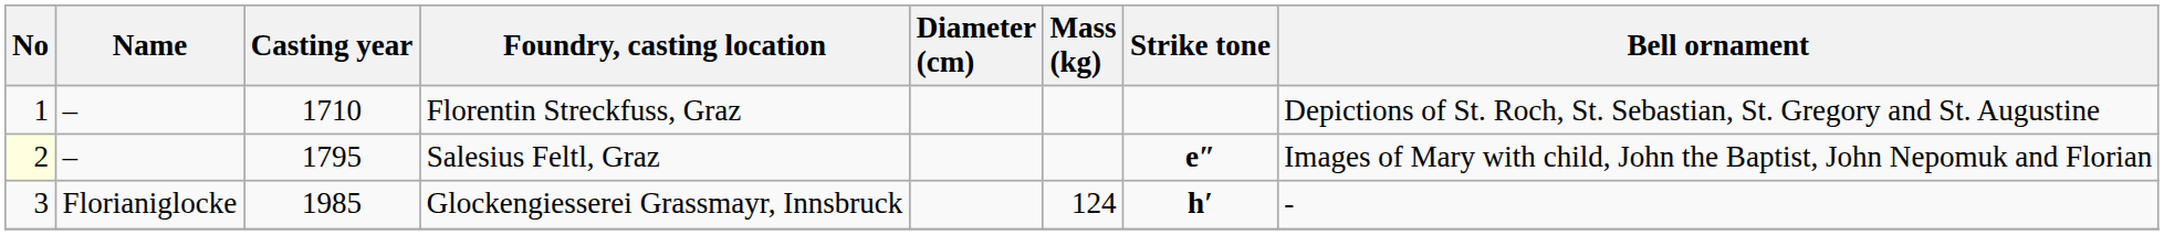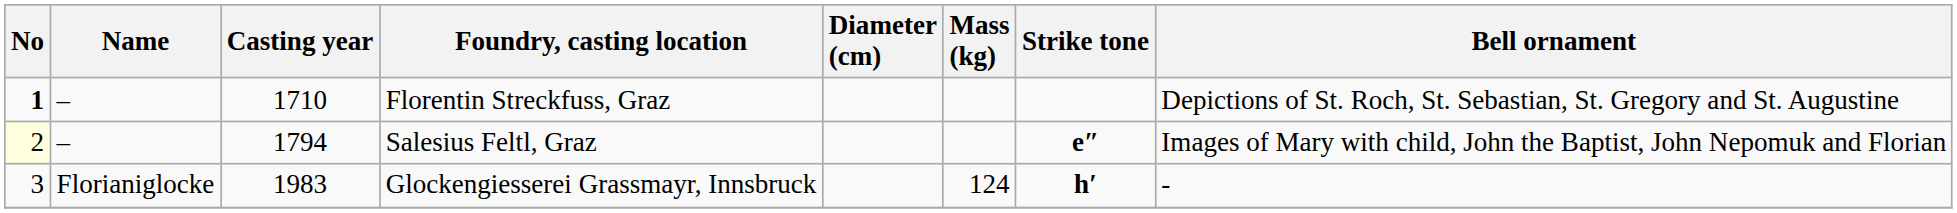 <table class="wikitable" style="text-align:left">
 <tr>
 <th>No</th>
 <th>Name</th>
 <th>Casting year</th>
 <th>Foundry, casting location</th>
 <th style="text-align:left">Diameter<br><span>(cm)</span></th>
 <th style="text-align:left">Mass<br><span>(kg)</span></th>
 <th style="text-align:left">Strike tone</th>
 <th>Bell ornament</th>
 </tr>
 <tr>
-<td style="text-align:right">1</td>
+<td style="text-align:right"><strong>1</strong></td>
 <td>–</td>
 <td style="text-align:center">1710</td>
 <td>Florentin Streckfuss, Graz</td>
 <td style="text-align:right"></td>
 <td>  </td>
 <td style="text-align:center"></td>
 <td>Depictions of St. Roch, St. Sebastian, St. Gregory and St. Augustine</td>
 </tr>
 <tr>
 <td style="background: lightyellow; text-align:right">2</td>
 <td>–</td>
-<td style="text-align:center">1795</td>
+<td style="text-align:center">1794</td>
 <td>Salesius Feltl, Graz</td>
 <td style="text-align:left"></td>
 <td>  </td>
 <td style="text-align:center"><strong>e″</strong></td>
 <td>Images of Mary with child, John the Baptist, John Nepomuk and Florian</td>
 </tr>
 <tr>
 <td style="text-align:right">3</td>
 <td>Florianiglocke</td>
-<td style="text-align:center">1985</td>
+<td style="text-align:center">1983</td>
 <td>Glockengiesserei Grassmayr, Innsbruck</td>
 <td style="text-align:left"></td>
 <td style="text-align:right">  124</td>
 <td style="text-align:center"><strong>h′</strong></td>
 <td>-</td>
 </tr>
 <tr>
 </tr>
 </table>
